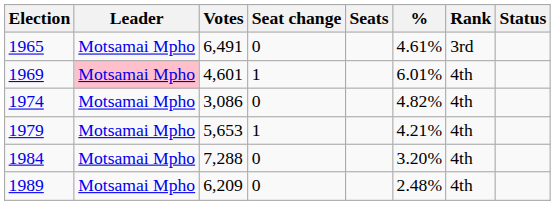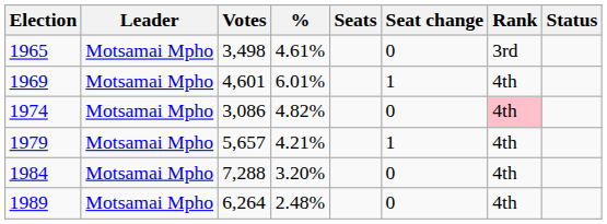 <table class="wikitable">
 <tr>
 <th>Election</th>
 <th>Leader</th>
 <th>Votes</th>
+<th>%</th>
+<th>Seats</th>
 <th>Seat change</th>
-<th>Seats</th>
-<th>%</th>
 <th>Rank</th>
 <th>Status</th>
 </tr>
 <tr>
 <td><a href='#'>1965</a></td>
 <td><a href='#'>Motsamai Mpho</a></td>
-<td>6,491</td>
+<td>3,498</td>
+<td>4.61%</td>
+<td></td>
 <td> 0</td>
-<td></td>
-<td>4.61%</td>
 <td> 3rd</td>
 <td></td>
 </tr>
 <tr>
 <td><a href='#'>1969</a></td>
-<td style="background: pink;"><a href='#'>Motsamai Mpho</a></td>
+<td><a href='#'>Motsamai Mpho</a></td>
 <td>4,601</td>
+<td>6.01%</td>
+<td></td>
 <td> 1</td>
-<td></td>
-<td>6.01%</td>
 <td> 4th</td>
 <td></td>
 </tr>
 <tr>
 <td><a href='#'>1974</a></td>
 <td><a href='#'>Motsamai Mpho</a></td>
 <td>3,086</td>
+<td>4.82%</td>
+<td></td>
 <td> 0</td>
-<td></td>
-<td>4.82%</td>
-<td> 4th</td>
+<td style="background: pink;"> 4th</td>
 <td></td>
 </tr>
 <tr>
 <td><a href='#'>1979</a></td>
 <td><a href='#'>Motsamai Mpho</a></td>
-<td>5,653</td>
+<td>5,657</td>
+<td>4.21%</td>
+<td></td>
 <td> 1</td>
-<td></td>
-<td>4.21%</td>
 <td> 4th</td>
 <td></td>
 </tr>
 <tr>
 <td><a href='#'>1984</a></td>
 <td><a href='#'>Motsamai Mpho</a></td>
 <td>7,288</td>
+<td>3.20%</td>
+<td></td>
 <td> 0</td>
-<td></td>
-<td>3.20%</td>
 <td> 4th</td>
 <td></td>
 </tr>
 <tr>
 <td><a href='#'>1989</a></td>
 <td><a href='#'>Motsamai Mpho</a></td>
-<td>6,209</td>
+<td>6,264</td>
+<td>2.48%</td>
+<td></td>
 <td> 0</td>
-<td></td>
-<td>2.48%</td>
 <td> 4th</td>
 <td></td>
 </tr>
 </table>
